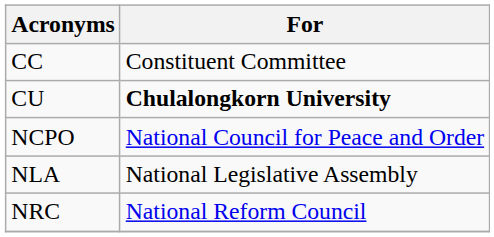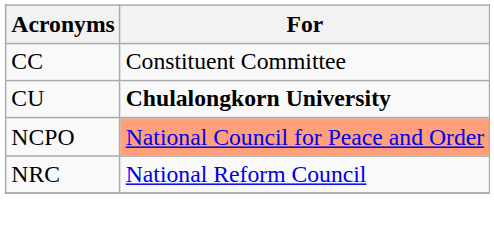 <table class="wikitable" style="float:right; margin:1ex 0 1ex 1ex;">
 <tr colspan="2" style="text-align:center;">
 <th>Acronyms</th>
 <th>For</th>
 </tr>
 <tr>
 <td>CC</td>
 <td>Constituent Committee</td>
 </tr>
 <tr>
 <td>CU</td>
 <td><strong>Chulalongkorn University</strong></td>
 </tr>
 <tr>
 <td>NCPO</td>
-<td><a href='#'>National Council for Peace and Order</a></td>
-</tr>
-<tr>
-<td>NLA</td>
-<td>National Legislative Assembly</td>
+<td style="background: lightsalmon;"><a href='#'>National Council for Peace and Order</a></td>
 </tr>
 <tr>
 <td>NRC</td>
 <td><a href='#'>National Reform Council</a></td>
 </tr>
 <tr>
 </tr>
 </table>
